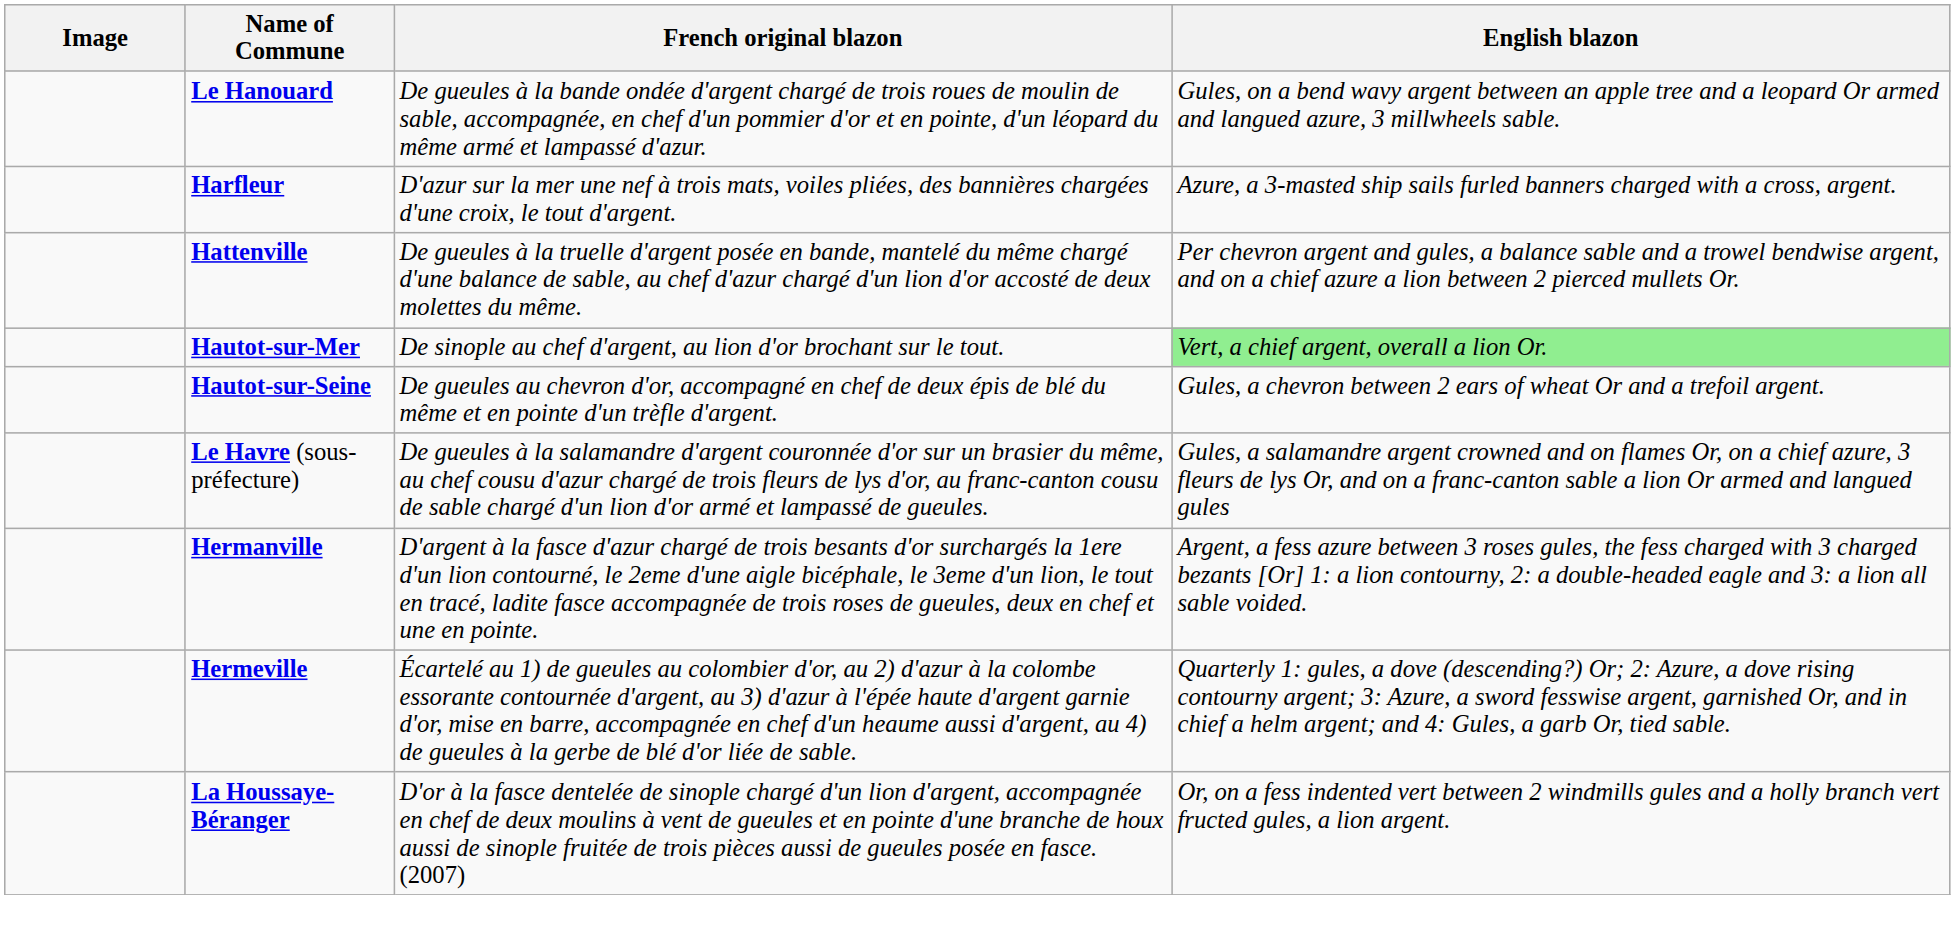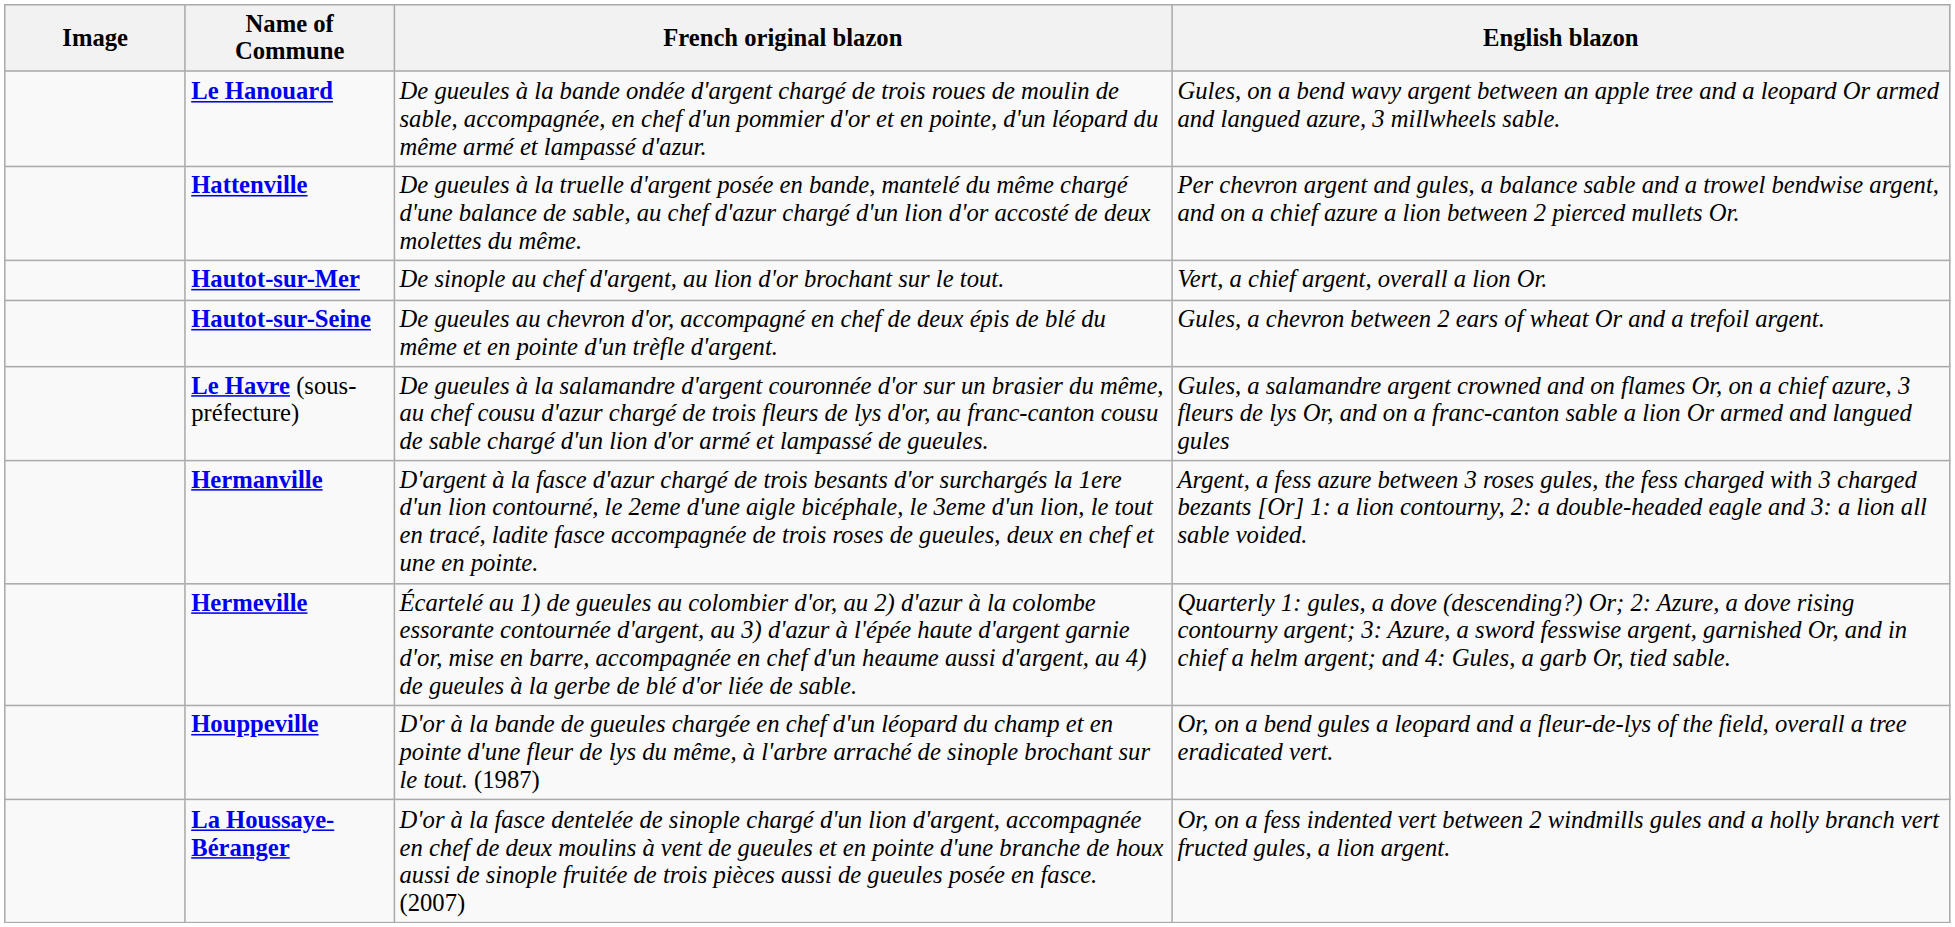 <table class="wikitable" width="100%">
 <tr>
 <th width="110">Image</th>
 <th>Name of Commune</th>
 <th width="40%">French original blazon</th>
 <th width="40%">English blazon</th>
 </tr>
 <tr valign=top>
 <td align=center></td>
 <td><strong><a href='#'>Le Hanouard</a></strong></td>
 <td><em>De gueules à la bande ondée d'argent chargé de trois roues de moulin de sable, accompagnée, en chef d'un pommier d'or et en pointe, d'un léopard du même armé et lampassé d'azur.</em> </td>
 <td><em>Gules, on a bend wavy argent between an apple tree and a leopard Or armed and langued azure, 3 millwheels sable.</em></td>
 </tr>
 <tr valign=top>
 <td align=center></td>
-<td><strong><a href='#'>Harfleur</a></strong></td>
-<td><em>D'azur sur la mer une nef à trois mats, voiles pliées, des bannières chargées d'une croix, le tout d'argent.</em> </td>
-<td><em>Azure, a 3-masted ship sails furled banners charged with a cross, argent.</em></td>
-</tr>
-<tr valign=top>
-<td align=center></td>
 <td><strong><a href='#'>Hattenville</a></strong></td>
 <td><em>De gueules à la truelle d'argent posée en bande, mantelé du même chargé d'une balance de sable, au chef d'azur chargé d'un lion d'or accosté de deux molettes du même.</em> </td>
 <td><em>Per chevron argent and gules, a balance sable and a trowel bendwise argent, and on a chief azure a lion between 2 pierced mullets Or.</em></td>
 </tr>
 <tr valign=top>
 <td align=center></td>
 <td><strong><a href='#'>Hautot-sur-Mer</a></strong></td>
 <td><em>De sinople au chef d'argent, au lion d'or brochant sur le tout.</em> </td>
-<td style="background: lightgreen;"><em>Vert, a chief argent, overall a lion Or.</em></td>
+<td><em>Vert, a chief argent, overall a lion Or.</em></td>
 </tr>
 <tr valign=top>
 <td align=center></td>
 <td><strong><a href='#'>Hautot-sur-Seine</a></strong></td>
 <td><em>De gueules au chevron d'or, accompagné en chef de deux épis de blé du même et en pointe d'un trèfle d'argent.</em> </td>
 <td><em>Gules, a chevron between 2 ears of wheat Or and a trefoil argent.</em></td>
 </tr>
 <tr valign=top>
 <td align=center></td>
 <td><strong><a href='#'>Le Havre</a></strong> (sous-préfecture)</td>
 <td><em>De gueules à la salamandre d'argent couronnée d'or sur un brasier du même, au chef cousu d'azur chargé de trois fleurs de lys d'or, au franc-canton cousu de sable chargé d'un lion d'or armé et lampassé de gueules.</em> </td>
 <td><em>Gules, a salamandre argent crowned and on flames Or, on a chief azure, 3 fleurs de lys Or, and on a franc-canton sable a lion Or armed and langued gules</em></td>
 </tr>
 <tr valign=top>
 <td align=center></td>
 <td><strong><a href='#'>Hermanville</a></strong></td>
 <td><em>D'argent à la fasce d'azur chargé de trois besants d'or surchargés la 1ere d'un lion contourné, le 2eme d'une aigle bicéphale, le 3eme d'un lion, le tout en tracé, ladite fasce accompagnée de trois roses de gueules, deux en chef et une en pointe.</em> </td>
 <td><em>Argent, a fess azure between 3 roses gules, the fess charged with 3 charged bezants [Or] 1: a lion contourny, 2: a double-headed eagle and 3: a lion all sable voided.</em></td>
 </tr>
 <tr valign=top>
 <td align=center></td>
 <td><strong><a href='#'>Hermeville</a></strong></td>
 <td><em>Écartelé au 1) de gueules au colombier d'or, au 2) d'azur à la colombe essorante contournée d'argent, au 3) d'azur à l'épée haute d'argent garnie d'or, mise en barre, accompagnée en chef d'un heaume aussi d'argent, au 4) de gueules à la gerbe de blé d'or liée de sable.</em> </td>
 <td><em>Quarterly 1: gules, a dove (descending?) Or; 2: Azure, a dove rising contourny argent; 3: Azure, a sword fesswise argent, garnished Or, and in chief a helm argent; and 4: Gules, a garb Or, tied sable.</em></td>
 </tr>
 <tr valign=top>
 <td align=center></td>
+<td><strong><a href='#'>Houppeville</a></strong></td>
+<td><em>D'or à la bande de gueules chargée en chef d'un léopard du champ et en pointe d'une fleur de lys du même, à l'arbre arraché de sinople brochant sur le tout.</em>  (1987)</td>
+<td><em>Or, on a bend gules a leopard and a fleur-de-lys of the field, overall a tree eradicated vert.</em></td>
+</tr>
+<tr valign=top>
+<td align=center></td>
 <td><strong><a href='#'>La Houssaye-Béranger</a></strong></td>
 <td><em>D'or à la fasce dentelée de sinople chargé d'un lion d'argent, accompagnée en chef de deux moulins à vent de gueules et en pointe d'une branche de houx aussi de sinople fruitée de trois pièces aussi de gueules posée en fasce.</em>  (2007)</td>
 <td><em>Or, on a fess indented vert between 2 windmills gules and a holly branch vert fructed gules, a lion argent.</em></td>
 </tr>
 </table>
